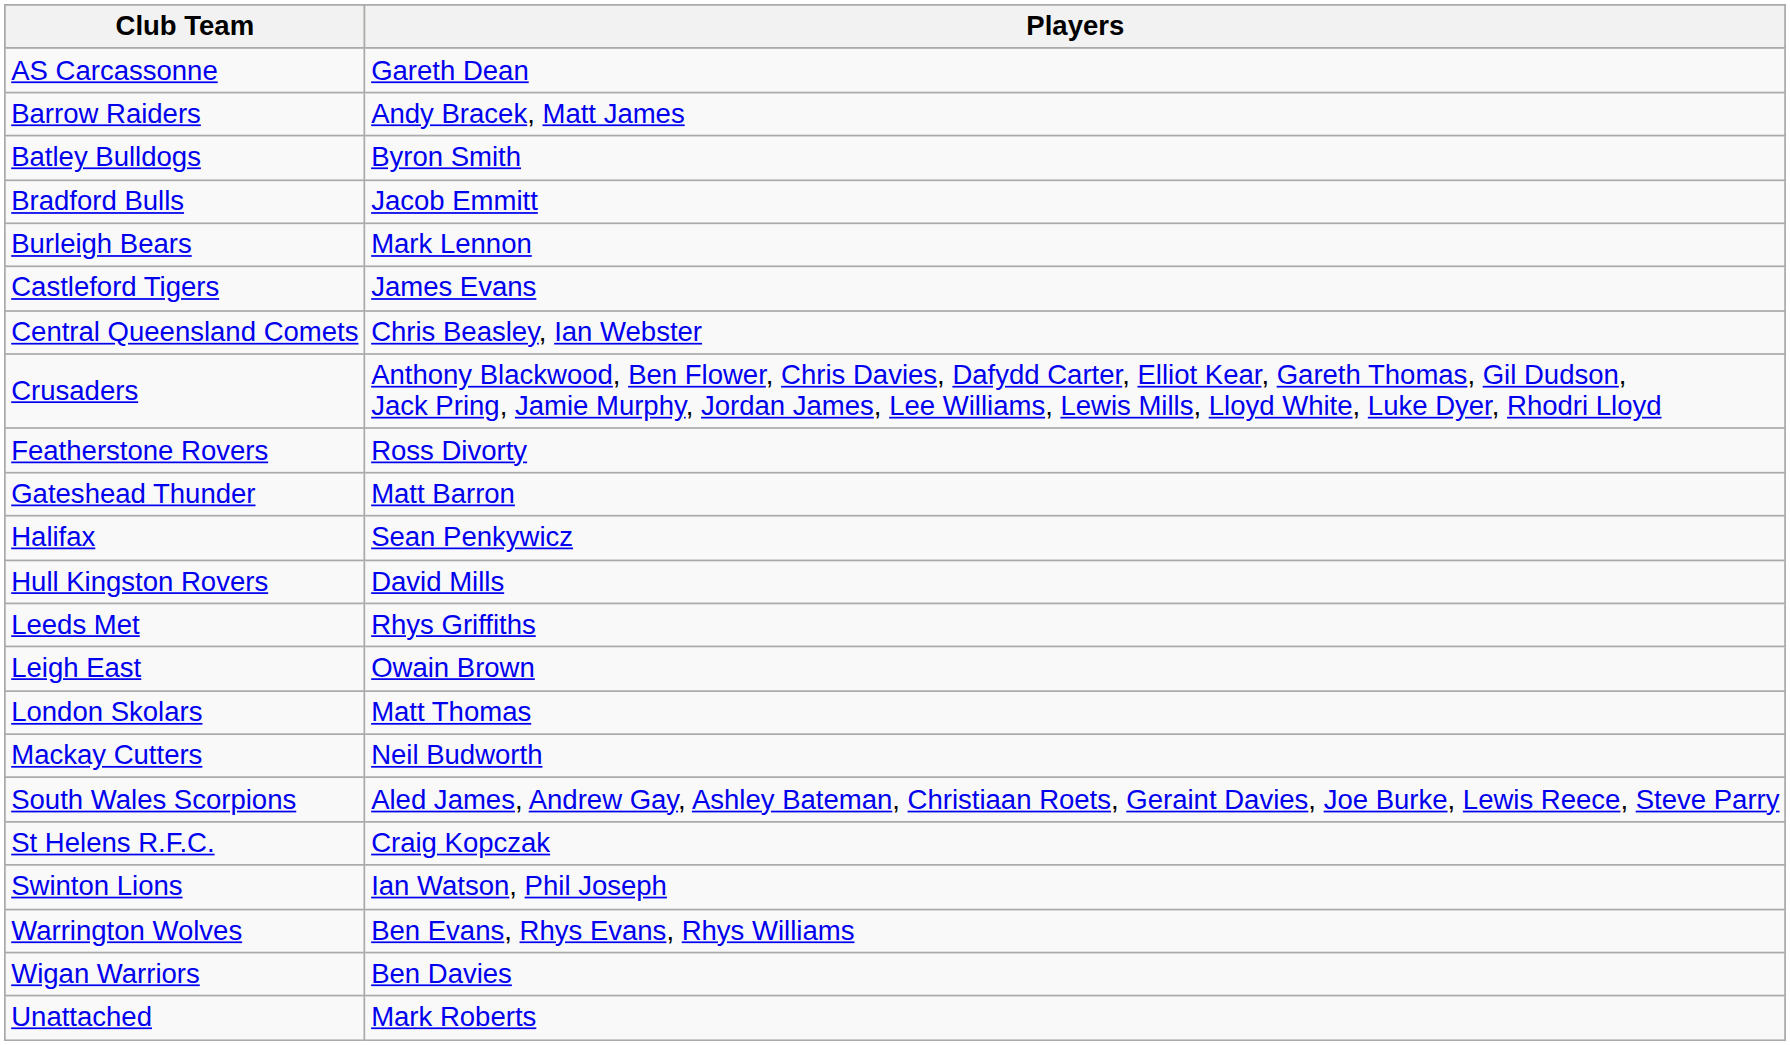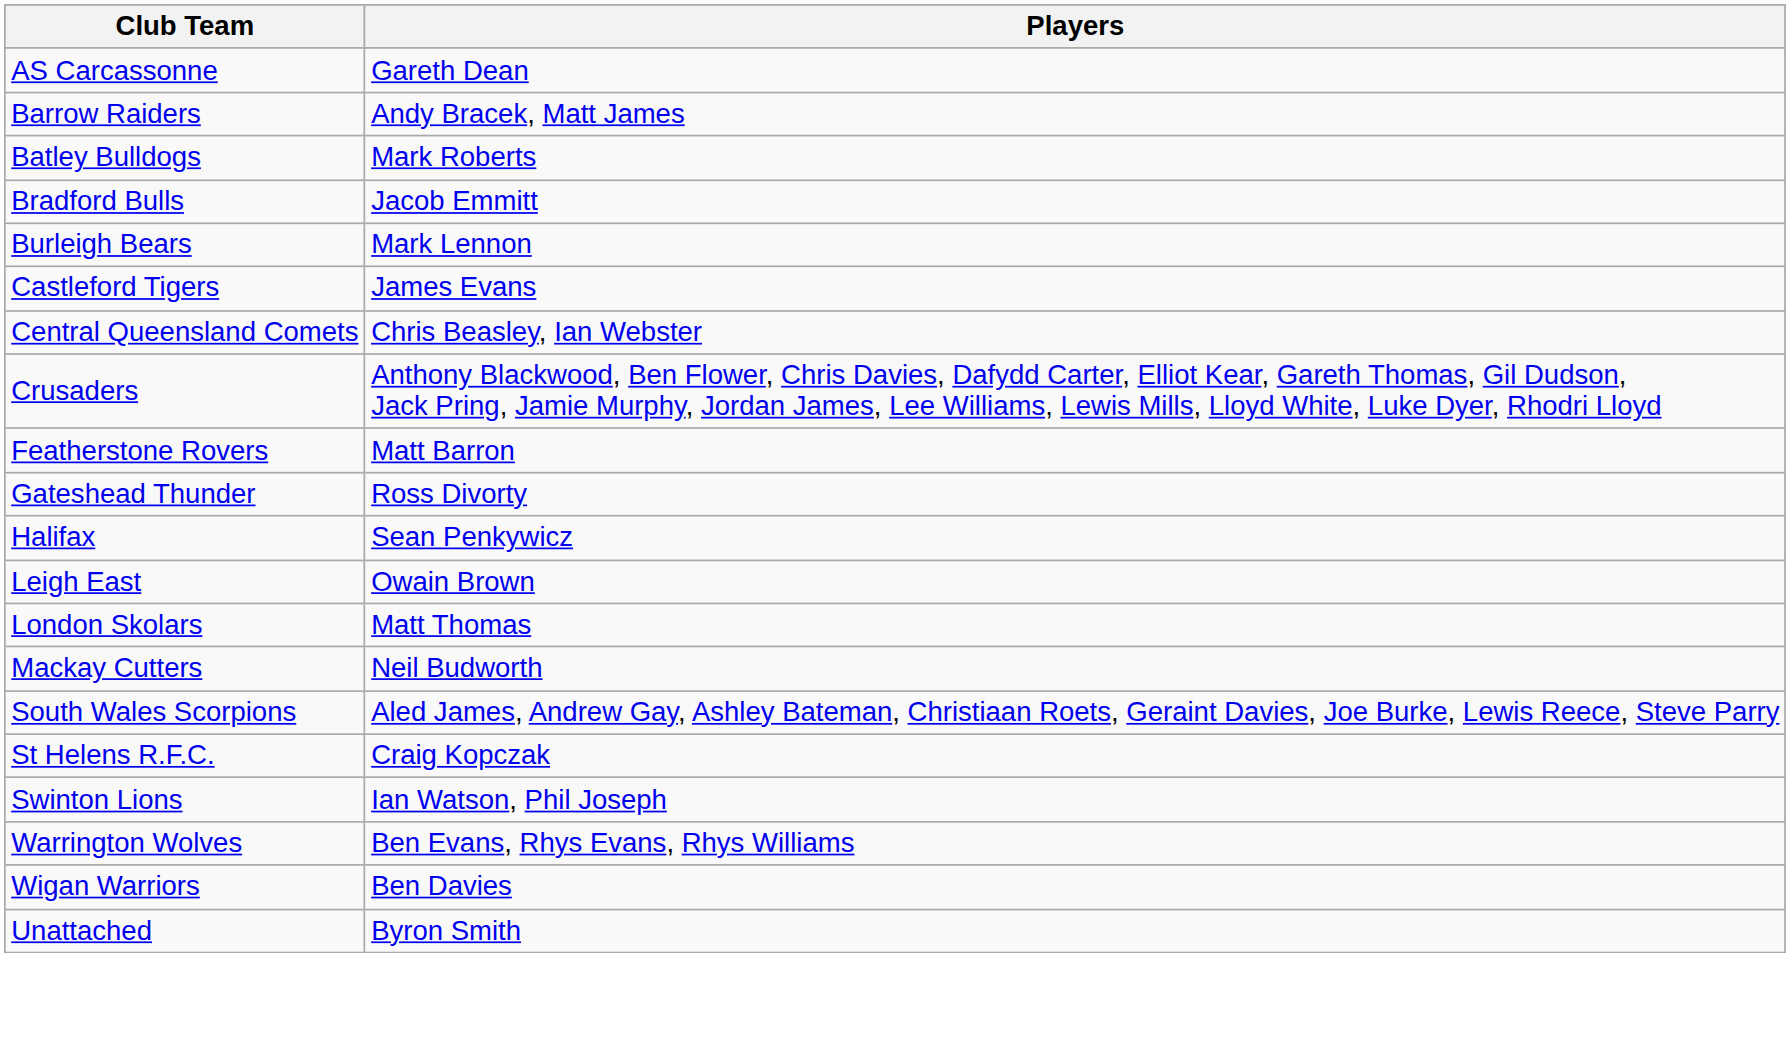 <table class="wikitable">
 <tr style="background:#bdb76b;">
 <th>Club Team</th>
 <th>Players</th>
 </tr>
 <tr>
 <td> <a href='#'>AS Carcassonne</a></td>
 <td><a href='#'>Gareth Dean</a></td>
 </tr>
 <tr>
 <td> <a href='#'>Barrow Raiders</a></td>
 <td><a href='#'>Andy Bracek</a>, <a href='#'>Matt James</a></td>
 </tr>
 <tr>
 <td> <a href='#'>Batley Bulldogs</a></td>
-<td><a href='#'>Byron Smith</a></td>
+<td><a href='#'>Mark Roberts</a></td>
 </tr>
 <tr>
 <td> <a href='#'>Bradford Bulls</a></td>
 <td><a href='#'>Jacob Emmitt</a></td>
 </tr>
 <tr>
 <td> <a href='#'>Burleigh Bears</a></td>
 <td><a href='#'>Mark Lennon</a></td>
 </tr>
 <tr>
 <td> <a href='#'>Castleford Tigers</a></td>
 <td><a href='#'>James Evans</a></td>
 </tr>
 <tr>
 <td> <a href='#'>Central Queensland Comets</a></td>
 <td><a href='#'>Chris Beasley</a>, <a href='#'>Ian Webster</a></td>
 </tr>
 <tr>
 <td> <a href='#'>Crusaders</a></td>
 <td><a href='#'>Anthony Blackwood</a>, <a href='#'>Ben Flower</a>, <a href='#'>Chris Davies</a>, <a href='#'>Dafydd Carter</a>, <a href='#'>Elliot Kear</a>, <a href='#'>Gareth Thomas</a>, <a href='#'>Gil Dudson</a>, <br><a href='#'>Jack Pring</a>, <a href='#'>Jamie Murphy</a>, <a href='#'>Jordan James</a>, <a href='#'>Lee Williams</a>, <a href='#'>Lewis Mills</a>, <a href='#'>Lloyd White</a>, <a href='#'>Luke Dyer</a>, <a href='#'>Rhodri Lloyd</a></td>
 </tr>
 <tr>
 <td> <a href='#'>Featherstone Rovers</a></td>
-<td><a href='#'>Ross Divorty</a></td>
+<td><a href='#'>Matt Barron</a></td>
 </tr>
 <tr>
 <td> <a href='#'>Gateshead Thunder</a></td>
-<td><a href='#'>Matt Barron</a></td>
+<td><a href='#'>Ross Divorty</a></td>
 </tr>
 <tr>
 <td> <a href='#'>Halifax</a></td>
 <td><a href='#'>Sean Penkywicz</a></td>
-</tr>
-<tr>
-<td> <a href='#'>Hull Kingston Rovers</a></td>
-<td><a href='#'>David Mills</a></td>
-</tr>
-<tr>
-<td> <a href='#'>Leeds Met</a></td>
-<td><a href='#'>Rhys Griffiths</a></td>
 </tr>
 <tr>
 <td> <a href='#'>Leigh East</a></td>
 <td><a href='#'>Owain Brown</a></td>
 </tr>
 <tr>
 <td> <a href='#'>London Skolars</a></td>
 <td><a href='#'>Matt Thomas</a></td>
 </tr>
 <tr>
 <td> <a href='#'>Mackay Cutters</a></td>
 <td><a href='#'>Neil Budworth</a></td>
 </tr>
 <tr>
 <td> <a href='#'>South Wales Scorpions</a></td>
 <td><a href='#'>Aled James</a>, <a href='#'>Andrew Gay</a>, <a href='#'>Ashley Bateman</a>, <a href='#'>Christiaan Roets</a>, <a href='#'>Geraint Davies</a>, <a href='#'>Joe Burke</a>, <a href='#'>Lewis Reece</a>, <a href='#'>Steve Parry</a></td>
 </tr>
 <tr>
 <td> <a href='#'>St Helens R.F.C.</a></td>
 <td><a href='#'>Craig Kopczak</a></td>
 </tr>
 <tr>
 <td> <a href='#'>Swinton Lions</a></td>
 <td><a href='#'>Ian Watson</a>, <a href='#'>Phil Joseph</a></td>
 </tr>
 <tr>
 <td> <a href='#'>Warrington Wolves</a></td>
 <td><a href='#'>Ben Evans</a>, <a href='#'>Rhys Evans</a>, <a href='#'>Rhys Williams</a></td>
 </tr>
 <tr>
 <td> <a href='#'>Wigan Warriors</a></td>
 <td><a href='#'>Ben Davies</a></td>
 </tr>
 <tr>
 <td><a href='#'>Unattached</a></td>
-<td><a href='#'>Mark Roberts</a></td>
+<td><a href='#'>Byron Smith</a></td>
 </tr>
 </table>
